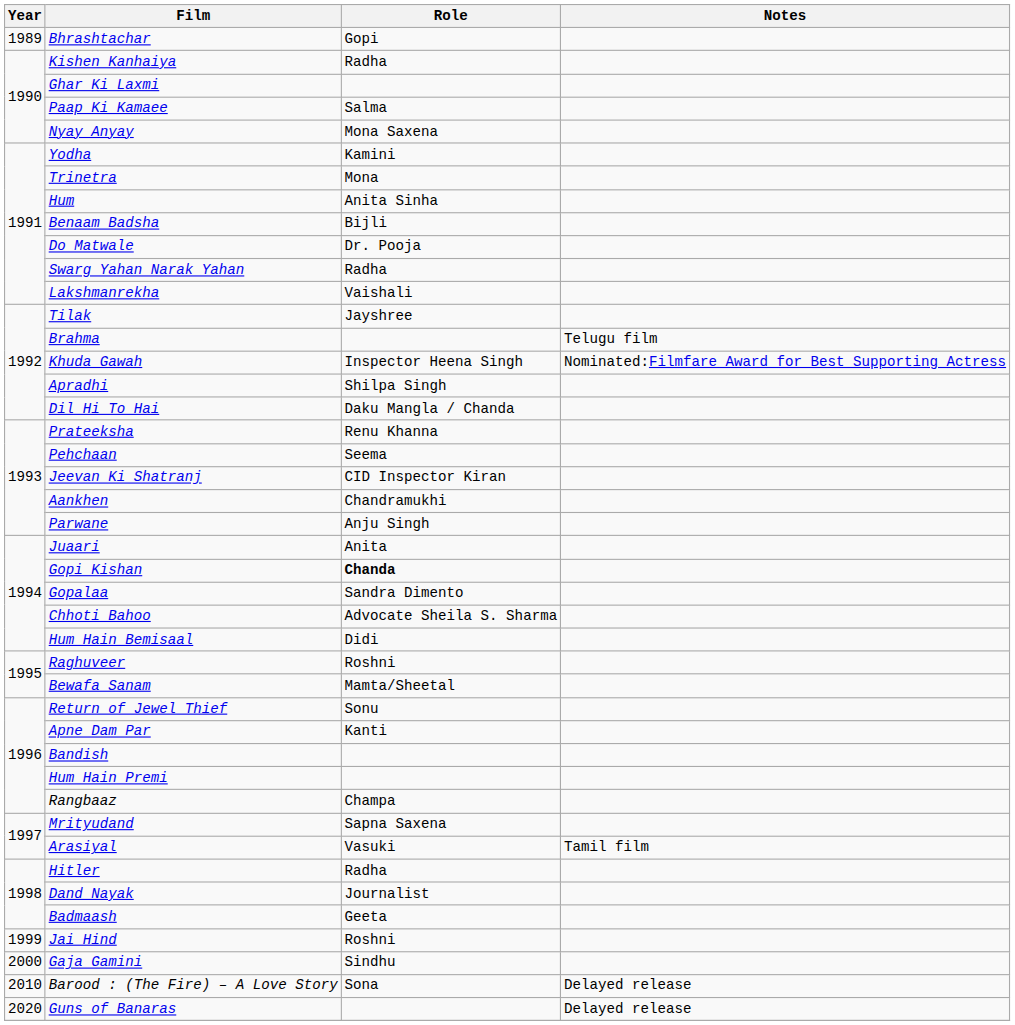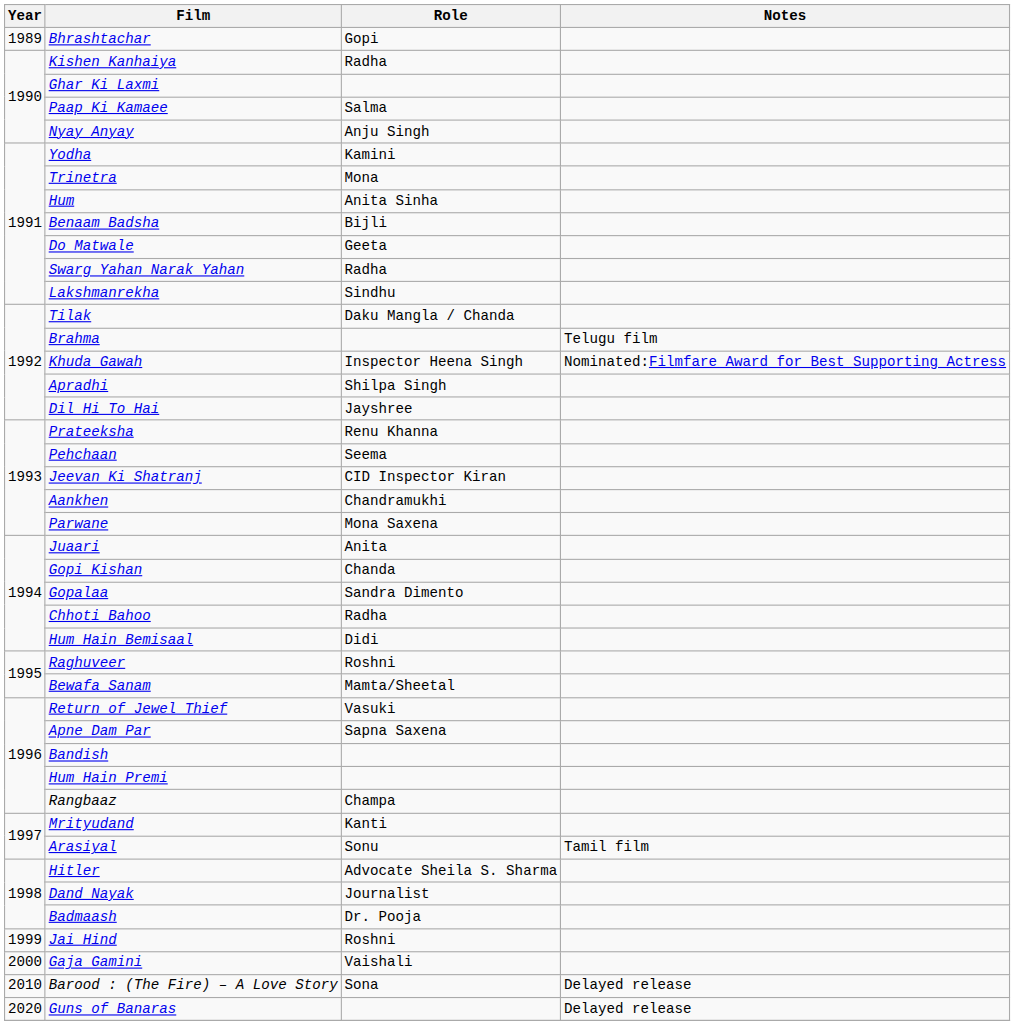 <table class="wikitable sortable">
 <tr>
 <th scope="col">Year</th>
 <th scope="col">Film</th>
 <th scope="col">Role</th>
 <th class="unsortable" scope="col">Notes</th>
 </tr>
 <tr>
 <td rowspan="1">1989</td>
 <td><em><a href='#'>Bhrashtachar</a></em></td>
 <td>Gopi</td>
 <td></td>
 </tr>
 <tr>
 <td rowspan="4">1990</td>
 <td><em><a href='#'>Kishen Kanhaiya</a></em></td>
 <td>Radha</td>
 <td></td>
 </tr>
 <tr>
 <td><em><a href='#'>Ghar Ki Laxmi</a></em></td>
 <td></td>
 <td></td>
 </tr>
 <tr>
 <td><em><a href='#'>Paap Ki Kamaee</a></em></td>
 <td>Salma</td>
 <td></td>
 </tr>
 <tr>
 <td><em><a href='#'>Nyay Anyay</a></em></td>
-<td>Mona Saxena</td>
+<td>Anju Singh</td>
 <td></td>
 </tr>
 <tr>
 <td rowspan="7">1991</td>
 <td><em><a href='#'>Yodha</a></em></td>
 <td>Kamini</td>
 <td></td>
 </tr>
 <tr>
 <td><em><a href='#'>Trinetra</a></em></td>
 <td>Mona</td>
 <td></td>
 </tr>
 <tr>
 <td><em><a href='#'>Hum</a></em></td>
 <td>Anita Sinha</td>
 <td></td>
 </tr>
 <tr>
 <td><em><a href='#'>Benaam Badsha</a></em></td>
 <td>Bijli</td>
 <td></td>
 </tr>
 <tr>
 <td><em><a href='#'>Do Matwale</a></em></td>
-<td>Dr. Pooja</td>
+<td>Geeta</td>
 <td></td>
 </tr>
 <tr>
 <td><em><a href='#'>Swarg Yahan Narak Yahan</a></em></td>
 <td>Radha</td>
 <td></td>
 </tr>
 <tr>
 <td><em><a href='#'>Lakshmanrekha</a></em></td>
-<td>Vaishali</td>
+<td>Sindhu</td>
 <td></td>
 </tr>
 <tr>
 <td rowspan="5">1992</td>
 <td><em><a href='#'>Tilak</a></em></td>
-<td>Jayshree</td>
+<td>Daku Mangla / Chanda</td>
 <td></td>
 </tr>
 <tr>
 <td><em><a href='#'>Brahma</a></em></td>
 <td></td>
 <td>Telugu film</td>
 </tr>
 <tr>
 <td><em><a href='#'>Khuda Gawah</a></em></td>
 <td>Inspector Heena Singh</td>
 <td>Nominated:<a href='#'>Filmfare Award for Best Supporting Actress</a></td>
 </tr>
 <tr>
 <td><em><a href='#'>Apradhi</a></em></td>
 <td>Shilpa Singh</td>
 <td></td>
 </tr>
 <tr>
 <td><em><a href='#'>Dil Hi To Hai</a></em></td>
-<td>Daku Mangla / Chanda</td>
+<td>Jayshree</td>
 <td></td>
 </tr>
 <tr>
 <td rowspan="5">1993</td>
 <td><em><a href='#'>Prateeksha</a></em></td>
 <td>Renu Khanna</td>
 <td></td>
 </tr>
 <tr>
 <td><em><a href='#'>Pehchaan</a></em></td>
 <td>Seema</td>
 <td></td>
 </tr>
 <tr>
 <td><em><a href='#'>Jeevan Ki Shatranj</a></em></td>
 <td>CID Inspector Kiran</td>
 <td></td>
 </tr>
 <tr>
 <td><em><a href='#'>Aankhen</a></em></td>
 <td>Chandramukhi</td>
 <td></td>
 </tr>
 <tr>
 <td><em><a href='#'>Parwane</a></em></td>
-<td>Anju Singh</td>
+<td>Mona Saxena</td>
 <td></td>
 </tr>
 <tr>
 <td rowspan="5">1994</td>
 <td><em><a href='#'>Juaari</a></em></td>
 <td>Anita</td>
 <td></td>
 </tr>
 <tr>
 <td><em><a href='#'>Gopi Kishan</a></em></td>
-<td><strong>Chanda</strong></td>
+<td>Chanda</td>
 <td></td>
 </tr>
 <tr>
 <td><em><a href='#'>Gopalaa</a></em></td>
 <td>Sandra Dimento</td>
 <td></td>
 </tr>
 <tr>
 <td><em><a href='#'>Chhoti Bahoo</a></em></td>
-<td>Advocate Sheila S. Sharma</td>
+<td>Radha</td>
 <td></td>
 </tr>
 <tr>
 <td><em><a href='#'>Hum Hain Bemisaal</a></em></td>
 <td>Didi</td>
 <td></td>
 </tr>
 <tr>
 <td rowspan="2">1995</td>
 <td><em><a href='#'>Raghuveer</a></em></td>
 <td>Roshni</td>
 <td></td>
 </tr>
 <tr>
 <td><em><a href='#'>Bewafa Sanam</a></em></td>
 <td>Mamta/Sheetal</td>
 <td></td>
 </tr>
 <tr>
 <td rowspan="5">1996</td>
 <td><em><a href='#'>Return of Jewel Thief</a></em></td>
-<td>Sonu</td>
+<td>Vasuki</td>
 <td></td>
 </tr>
 <tr>
 <td><em><a href='#'>Apne Dam Par</a></em></td>
-<td>Kanti</td>
+<td>Sapna Saxena</td>
 <td></td>
 </tr>
 <tr>
 <td><em><a href='#'>Bandish</a></em></td>
 <td></td>
 <td></td>
 </tr>
 <tr>
 <td><em><a href='#'>Hum Hain Premi</a></em></td>
 <td></td>
 <td></td>
 </tr>
 <tr>
 <td><em>Rangbaaz</em></td>
 <td>Champa</td>
 <td></td>
 </tr>
 <tr>
 <td rowspan="2">1997</td>
 <td><em><a href='#'>Mrityudand</a></em></td>
-<td>Sapna Saxena</td>
+<td>Kanti</td>
 <td></td>
 </tr>
 <tr>
 <td><em><a href='#'>Arasiyal</a></em></td>
-<td>Vasuki</td>
+<td>Sonu</td>
 <td>Tamil film</td>
 </tr>
 <tr>
 <td rowspan="3">1998</td>
 <td><em><a href='#'>Hitler</a></em></td>
-<td>Radha</td>
+<td>Advocate Sheila S. Sharma</td>
 <td></td>
 </tr>
 <tr>
 <td><em><a href='#'>Dand Nayak</a></em></td>
 <td>Journalist</td>
 <td></td>
 </tr>
 <tr>
 <td><em><a href='#'>Badmaash</a></em></td>
-<td>Geeta</td>
+<td>Dr. Pooja</td>
 <td></td>
 </tr>
 <tr>
 <td rowspan="1">1999</td>
 <td><em><a href='#'>Jai Hind</a></em></td>
 <td>Roshni</td>
 <td></td>
 </tr>
 <tr>
 <td rowspan="1">2000</td>
 <td><em><a href='#'>Gaja Gamini</a></em></td>
-<td>Sindhu</td>
+<td>Vaishali</td>
 <td></td>
 </tr>
 <tr>
 <td rowspan="1">2010</td>
 <td><em>Barood : (The Fire) – A Love Story</em></td>
 <td>Sona</td>
 <td>Delayed release</td>
 </tr>
 <tr>
 <td rowspan="1">2020</td>
 <td><em><a href='#'>Guns of Banaras</a></em></td>
 <td></td>
 <td>Delayed release</td>
 </tr>
 <tr>
 </tr>
 </table>
